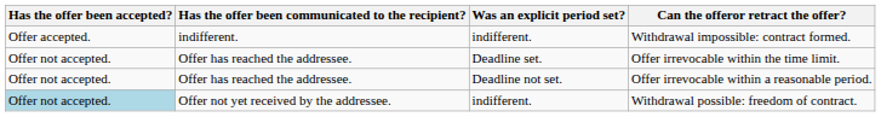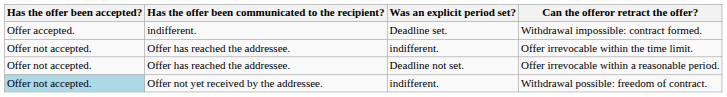 <table class="wikitable">
 <tr>
 <th>Has the offer been accepted?</th>
 <th>Has the offer been communicated to the recipient?</th>
 <th>Was an explicit period set?</th>
 <th>Can the offeror retract the offer?</th>
 </tr>
 <tr>
 <td>Offer accepted.</td>
 <td>indifferent.</td>
-<td>indifferent.</td>
+<td>Deadline set.</td>
 <td>Withdrawal impossible: contract formed.</td>
 </tr>
 <tr>
 <td>Offer not accepted.</td>
 <td>Offer has reached the addressee.</td>
-<td>Deadline set.</td>
+<td>indifferent.</td>
 <td>Offer irrevocable within the time limit.</td>
 </tr>
 <tr>
 <td>Offer not accepted.</td>
 <td>Offer has reached the addressee.</td>
 <td>Deadline not set.</td>
 <td>Offer irrevocable within a reasonable period.</td>
 </tr>
 <tr>
 <td style="background: lightblue;">Offer not accepted.</td>
 <td>Offer not yet received by the addressee.</td>
 <td>indifferent.</td>
 <td>Withdrawal possible: freedom of contract.</td>
 </tr>
 </table>
